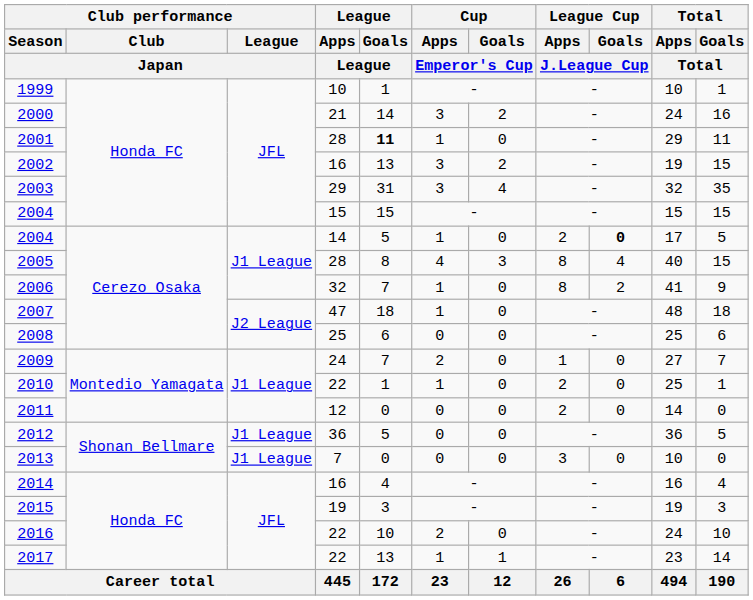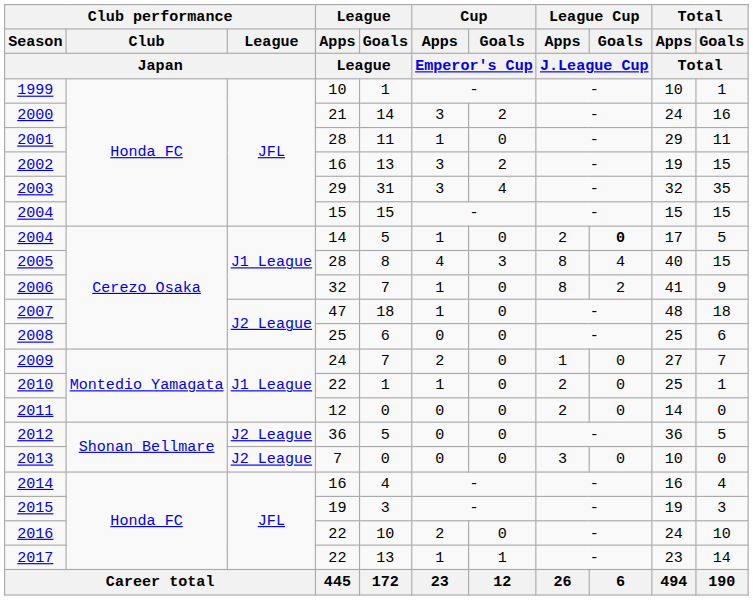 <table class="wikitable" style="text-align:center">
 <tr>
 <th colspan=3>Club performance</th>
 <th colspan=2>League</th>
 <th colspan=2>Cup</th>
 <th colspan=2>League Cup</th>
 <th colspan=2>Total</th>
 </tr>
 <tr>
 <th>Season</th>
 <th>Club</th>
 <th>League</th>
 <th>Apps</th>
 <th>Goals</th>
 <th>Apps</th>
 <th>Goals</th>
 <th>Apps</th>
 <th>Goals</th>
 <th>Apps</th>
 <th>Goals</th>
 </tr>
 <tr>
 <th colspan=3>Japan</th>
 <th colspan=2>League</th>
 <th colspan=2><a href='#'>Emperor's Cup</a></th>
 <th colspan=2><a href='#'>J.League Cup</a></th>
 <th colspan=2>Total</th>
 </tr>
 <tr>
 <td><a href='#'>1999</a></td>
 <td rowspan="6"><a href='#'>Honda FC</a></td>
 <td rowspan="6"><a href='#'>JFL</a></td>
 <td>10</td>
 <td>1</td>
 <td colspan="2">-</td>
 <td colspan="2">-</td>
 <td>10</td>
 <td>1</td>
 </tr>
 <tr>
 <td><a href='#'>2000</a></td>
 <td>21</td>
 <td>14</td>
 <td>3</td>
 <td>2</td>
 <td colspan="2">-</td>
 <td>24</td>
 <td>16</td>
 </tr>
 <tr>
 <td><a href='#'>2001</a></td>
 <td>28</td>
-<td><strong>11</strong></td>
+<td>11</td>
 <td>1</td>
 <td>0</td>
 <td colspan="2">-</td>
 <td>29</td>
 <td>11</td>
 </tr>
 <tr>
 <td><a href='#'>2002</a></td>
 <td>16</td>
 <td>13</td>
 <td>3</td>
 <td>2</td>
 <td colspan="2">-</td>
 <td>19</td>
 <td>15</td>
 </tr>
 <tr>
 <td><a href='#'>2003</a></td>
 <td>29</td>
 <td>31</td>
 <td>3</td>
 <td>4</td>
 <td colspan="2">-</td>
 <td>32</td>
 <td>35</td>
 </tr>
 <tr>
 <td><a href='#'>2004</a></td>
 <td>15</td>
 <td>15</td>
 <td colspan="2">-</td>
 <td colspan="2">-</td>
 <td>15</td>
 <td>15</td>
 </tr>
 <tr>
 <td><a href='#'>2004</a></td>
 <td rowspan="5"><a href='#'>Cerezo Osaka</a></td>
 <td rowspan="3"><a href='#'>J1 League</a></td>
 <td>14</td>
 <td>5</td>
 <td>1</td>
 <td>0</td>
 <td>2</td>
 <td><strong>0</strong></td>
 <td>17</td>
 <td>5</td>
 </tr>
 <tr>
 <td><a href='#'>2005</a></td>
 <td>28</td>
 <td>8</td>
 <td>4</td>
 <td>3</td>
 <td>8</td>
 <td>4</td>
 <td>40</td>
 <td>15</td>
 </tr>
 <tr>
 <td><a href='#'>2006</a></td>
 <td>32</td>
 <td>7</td>
 <td>1</td>
 <td>0</td>
 <td>8</td>
 <td>2</td>
 <td>41</td>
 <td>9</td>
 </tr>
 <tr>
 <td><a href='#'>2007</a></td>
 <td rowspan="2"><a href='#'>J2 League</a></td>
 <td>47</td>
 <td>18</td>
 <td>1</td>
 <td>0</td>
 <td colspan="2">-</td>
 <td>48</td>
 <td>18</td>
 </tr>
 <tr>
 <td><a href='#'>2008</a></td>
 <td>25</td>
 <td>6</td>
 <td>0</td>
 <td>0</td>
 <td colspan="2">-</td>
 <td>25</td>
 <td>6</td>
 </tr>
 <tr>
 <td><a href='#'>2009</a></td>
 <td rowspan="3"><a href='#'>Montedio Yamagata</a></td>
 <td rowspan="3"><a href='#'>J1 League</a></td>
 <td>24</td>
 <td>7</td>
 <td>2</td>
 <td>0</td>
 <td>1</td>
 <td>0</td>
 <td>27</td>
 <td>7</td>
 </tr>
 <tr>
 <td><a href='#'>2010</a></td>
 <td>22</td>
 <td>1</td>
 <td>1</td>
 <td>0</td>
 <td>2</td>
 <td>0</td>
 <td>25</td>
 <td>1</td>
 </tr>
 <tr>
 <td><a href='#'>2011</a></td>
 <td>12</td>
 <td>0</td>
 <td>0</td>
 <td>0</td>
 <td>2</td>
 <td>0</td>
 <td>14</td>
 <td>0</td>
 </tr>
 <tr>
 <td><a href='#'>2012</a></td>
 <td rowspan="2"><a href='#'>Shonan Bellmare</a></td>
-<td><a href='#'>J1 League</a></td>
+<td><a href='#'>J2 League</a></td>
 <td>36</td>
 <td>5</td>
 <td>0</td>
 <td>0</td>
 <td colspan="2">-</td>
 <td>36</td>
 <td>5</td>
 </tr>
 <tr>
 <td><a href='#'>2013</a></td>
-<td><a href='#'>J1 League</a></td>
+<td><a href='#'>J2 League</a></td>
 <td>7</td>
 <td>0</td>
 <td>0</td>
 <td>0</td>
 <td>3</td>
 <td>0</td>
 <td>10</td>
 <td>0</td>
 </tr>
 <tr>
 <td><a href='#'>2014</a></td>
 <td rowspan="4"><a href='#'>Honda FC</a></td>
 <td rowspan="4"><a href='#'>JFL</a></td>
 <td>16</td>
 <td>4</td>
 <td colspan="2">-</td>
 <td colspan="2">-</td>
 <td>16</td>
 <td>4</td>
 </tr>
 <tr>
 <td><a href='#'>2015</a></td>
 <td>19</td>
 <td>3</td>
 <td colspan="2">-</td>
 <td colspan="2">-</td>
 <td>19</td>
 <td>3</td>
 </tr>
 <tr>
 <td><a href='#'>2016</a></td>
 <td>22</td>
 <td>10</td>
 <td>2</td>
 <td>0</td>
 <td colspan="2">-</td>
 <td>24</td>
 <td>10</td>
 </tr>
 <tr>
 <td><a href='#'>2017</a></td>
 <td>22</td>
 <td>13</td>
 <td>1</td>
 <td>1</td>
 <td colspan="2">-</td>
 <td>23</td>
 <td>14</td>
 </tr>
 <tr>
 <th colspan=3>Career total</th>
 <th>445</th>
 <th>172</th>
 <th>23</th>
 <th>12</th>
 <th>26</th>
 <th>6</th>
 <th>494</th>
 <th>190</th>
 </tr>
 </table>
